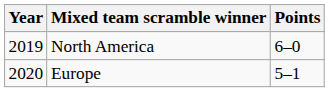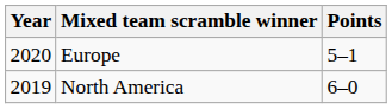 <table class="wikitable">
 <tr>
 <th>Year</th>
 <th>Mixed team scramble winner</th>
 <th>Points</th>
 </tr>
 <tr>
+<td>2020</td>
+<td>Europe</td>
+<td>5–1</td>
+</tr>
+<tr>
 <td>2019</td>
 <td>North America</td>
 <td>6–0</td>
 </tr>
-<tr>
-<td>2020</td>
-<td>Europe</td>
-<td>5–1</td>
-</tr>
 </table>
